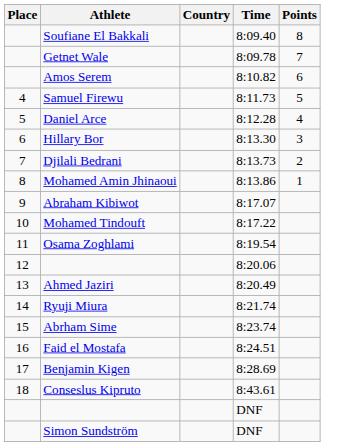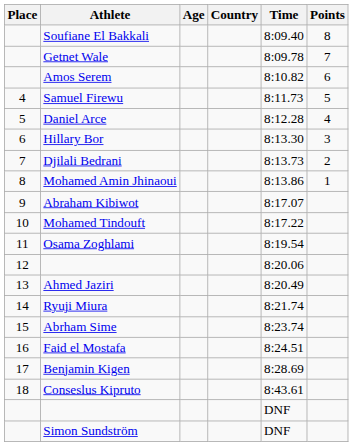 <table class="wikitable mw-datatable sortable">
 <tr>
 <th>Place</th>
 <th>Athlete</th>
+<th>Age</th>
 <th>Country</th>
 <th>Time</th>
 <th>Points</th>
 </tr>
 <tr>
 <td align=center></td>
 <td><a href='#'>Soufiane El Bakkali</a></td>
 <td></td>
+<td></td>
 <td>8:09.40</td>
 <td align=center>8</td>
 </tr>
 <tr>
 <td align=center></td>
 <td><a href='#'>Getnet Wale</a></td>
+<td></td>
 <td></td>
 <td>8:09.78</td>
 <td align=center>7</td>
 </tr>
 <tr>
 <td align=center></td>
 <td><a href='#'>Amos Serem</a></td>
 <td></td>
+<td></td>
 <td>8:10.82</td>
 <td align=center>6</td>
 </tr>
 <tr>
 <td align=center>4</td>
 <td><a href='#'>Samuel Firewu</a></td>
+<td></td>
 <td></td>
 <td>8:11.73</td>
 <td align=center>5</td>
 </tr>
 <tr>
 <td align=center>5</td>
 <td><a href='#'>Daniel Arce</a></td>
 <td></td>
+<td></td>
 <td>8:12.28</td>
 <td align=center>4</td>
 </tr>
 <tr>
 <td align=center>6</td>
 <td><a href='#'>Hillary Bor</a></td>
+<td></td>
 <td></td>
 <td>8:13.30</td>
 <td align=center>3</td>
 </tr>
 <tr>
 <td align=center>7</td>
 <td><a href='#'>Djilali Bedrani</a></td>
 <td></td>
+<td></td>
 <td>8:13.73</td>
 <td align=center>2</td>
 </tr>
 <tr>
 <td align=center>8</td>
 <td><a href='#'>Mohamed Amin Jhinaoui</a></td>
+<td></td>
 <td></td>
 <td>8:13.86</td>
 <td align=center>1</td>
 </tr>
 <tr>
 <td align=center>9</td>
 <td><a href='#'>Abraham Kibiwot</a></td>
 <td></td>
+<td></td>
 <td>8:17.07</td>
 <td align=center></td>
 </tr>
 <tr>
 <td align=center>10</td>
 <td><a href='#'>Mohamed Tindouft</a></td>
+<td></td>
 <td></td>
 <td>8:17.22</td>
 <td align=center></td>
 </tr>
 <tr>
 <td align=center>11</td>
 <td><a href='#'>Osama Zoghlami</a></td>
 <td></td>
+<td></td>
 <td>8:19.54</td>
 <td align=center></td>
 </tr>
 <tr>
 <td align=center>12</td>
+<td></td>
 <td></td>
 <td></td>
 <td>8:20.06</td>
 <td align=center></td>
 </tr>
 <tr>
 <td align=center>13</td>
 <td><a href='#'>Ahmed Jaziri</a></td>
 <td></td>
+<td></td>
 <td>8:20.49</td>
 <td align=center></td>
 </tr>
 <tr>
 <td align=center>14</td>
 <td><a href='#'>Ryuji Miura</a></td>
+<td></td>
 <td></td>
 <td>8:21.74</td>
 <td align=center></td>
 </tr>
 <tr>
 <td align=center>15</td>
 <td><a href='#'>Abrham Sime</a></td>
 <td></td>
+<td></td>
 <td>8:23.74</td>
 <td align=center></td>
 </tr>
 <tr>
 <td align=center>16</td>
 <td><a href='#'>Faid el Mostafa</a></td>
+<td></td>
 <td></td>
 <td>8:24.51</td>
 <td align=center></td>
 </tr>
 <tr>
 <td align=center>17</td>
 <td><a href='#'>Benjamin Kigen</a></td>
 <td></td>
+<td></td>
 <td>8:28.69</td>
 <td align=center></td>
 </tr>
 <tr>
 <td align=center>18</td>
 <td><a href='#'>Conseslus Kipruto</a></td>
 <td></td>
+<td></td>
 <td>8:43.61</td>
 <td align=center></td>
 </tr>
 <tr>
 <td align=center></td>
+<td></td>
 <td></td>
 <td></td>
 <td>DNF</td>
 <td align=center></td>
 </tr>
 <tr>
 <td align=center></td>
 <td><a href='#'>Simon Sundström</a></td>
 <td></td>
+<td></td>
 <td>DNF</td>
 <td align=center></td>
 </tr>
 </table>
